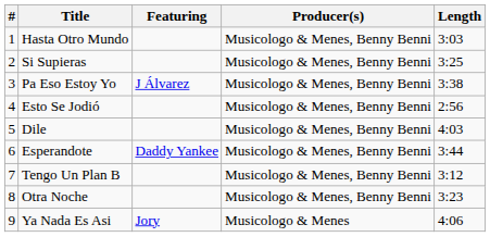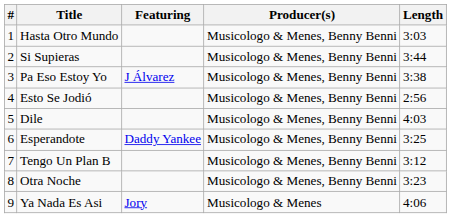 <table class="wikitable">
 <tr>
 <th align="center">#</th>
 <th align="center">Title</th>
 <th align="center">Featuring</th>
 <th align="center">Producer(s)</th>
 <th align="center">Length</th>
 </tr>
 <tr>
 <td>1</td>
 <td>Hasta Otro Mundo</td>
 <td></td>
 <td>Musicologo & Menes, Benny Benni</td>
 <td>3:03</td>
 </tr>
 <tr>
 <td>2</td>
 <td>Si Supieras</td>
 <td></td>
 <td>Musicologo & Menes, Benny Benni</td>
-<td>3:25</td>
+<td>3:44</td>
 </tr>
 <tr>
 <td>3</td>
 <td>Pa Eso Estoy Yo</td>
 <td><a href='#'>J Álvarez</a></td>
 <td>Musicologo & Menes, Benny Benni</td>
 <td>3:38</td>
 </tr>
 <tr>
 <td>4</td>
 <td>Esto Se Jodió</td>
 <td></td>
 <td>Musicologo & Menes, Benny Benni</td>
 <td>2:56</td>
 </tr>
 <tr>
 <td>5</td>
 <td>Dile</td>
 <td></td>
 <td>Musicologo & Menes, Benny Benni</td>
 <td>4:03</td>
 </tr>
 <tr>
 <td>6</td>
 <td>Esperandote</td>
 <td><a href='#'>Daddy Yankee</a></td>
 <td>Musicologo & Menes, Benny Benni</td>
-<td>3:44</td>
+<td>3:25</td>
 </tr>
 <tr>
 <td>7</td>
 <td>Tengo Un Plan B</td>
 <td></td>
 <td>Musicologo & Menes, Benny Benni</td>
 <td>3:12</td>
 </tr>
 <tr>
 <td>8</td>
 <td>Otra Noche</td>
 <td></td>
 <td>Musicologo & Menes, Benny Benni</td>
 <td>3:23</td>
 </tr>
 <tr>
 <td>9</td>
 <td>Ya Nada Es Asi</td>
 <td><a href='#'>Jory</a></td>
 <td>Musicologo & Menes</td>
 <td>4:06</td>
 </tr>
 </table>
